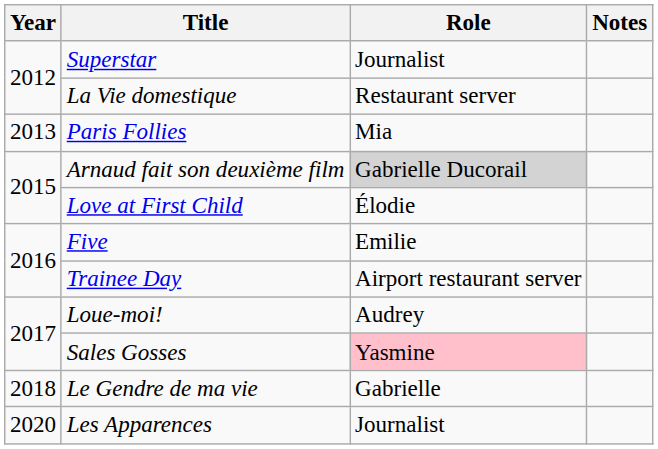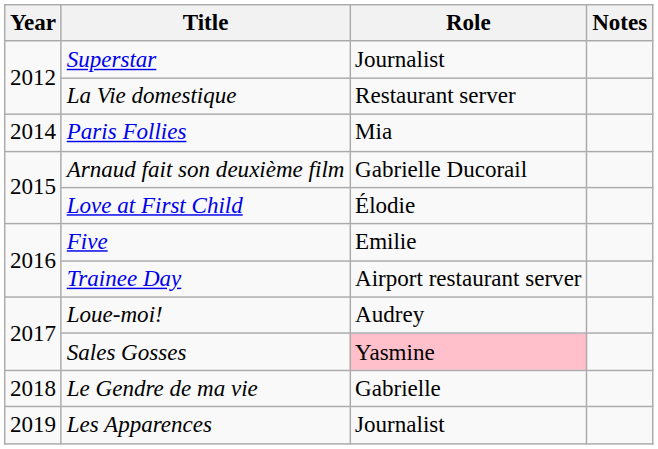 <table class="wikitable sortable">
 <tr>
 <th>Year</th>
 <th>Title</th>
 <th>Role</th>
 <th class="unsortable">Notes</th>
 </tr>
 <tr>
 <td rowspan=2>2012</td>
 <td><em><a href='#'>Superstar</a></em></td>
 <td>Journalist</td>
 <td></td>
 </tr>
 <tr>
 <td><em>La Vie domestique</em></td>
 <td>Restaurant server</td>
 <td></td>
 </tr>
 <tr>
-<td>2013</td>
+<td>2014</td>
 <td><em><a href='#'>Paris Follies</a></em></td>
 <td>Mia</td>
 <td></td>
 </tr>
 <tr>
 <td rowspan=2>2015</td>
 <td><em>Arnaud fait son deuxième film</em></td>
-<td style="background: lightgrey;">Gabrielle Ducorail</td>
+<td>Gabrielle Ducorail</td>
 <td></td>
 </tr>
 <tr>
 <td><em><a href='#'>Love at First Child</a></em></td>
 <td>Élodie</td>
 <td></td>
 </tr>
 <tr>
 <td rowspan=2>2016</td>
 <td><em><a href='#'>Five</a></em></td>
 <td>Emilie</td>
 <td></td>
 </tr>
 <tr>
 <td><em><a href='#'>Trainee Day</a></em></td>
 <td>Airport restaurant server</td>
 <td></td>
 </tr>
 <tr>
 <td rowspan=2>2017</td>
 <td><em>Loue-moi!</em></td>
 <td>Audrey</td>
 <td></td>
 </tr>
 <tr>
 <td><em>Sales Gosses</em></td>
 <td style="background: pink;">Yasmine</td>
 <td></td>
 </tr>
 <tr>
 <td>2018</td>
 <td><em>Le Gendre de ma vie</em></td>
 <td>Gabrielle</td>
 <td></td>
 </tr>
 <tr>
-<td>2020</td>
+<td>2019</td>
 <td><em>Les Apparences</em></td>
 <td>Journalist</td>
 <td></td>
 </tr>
 </table>
